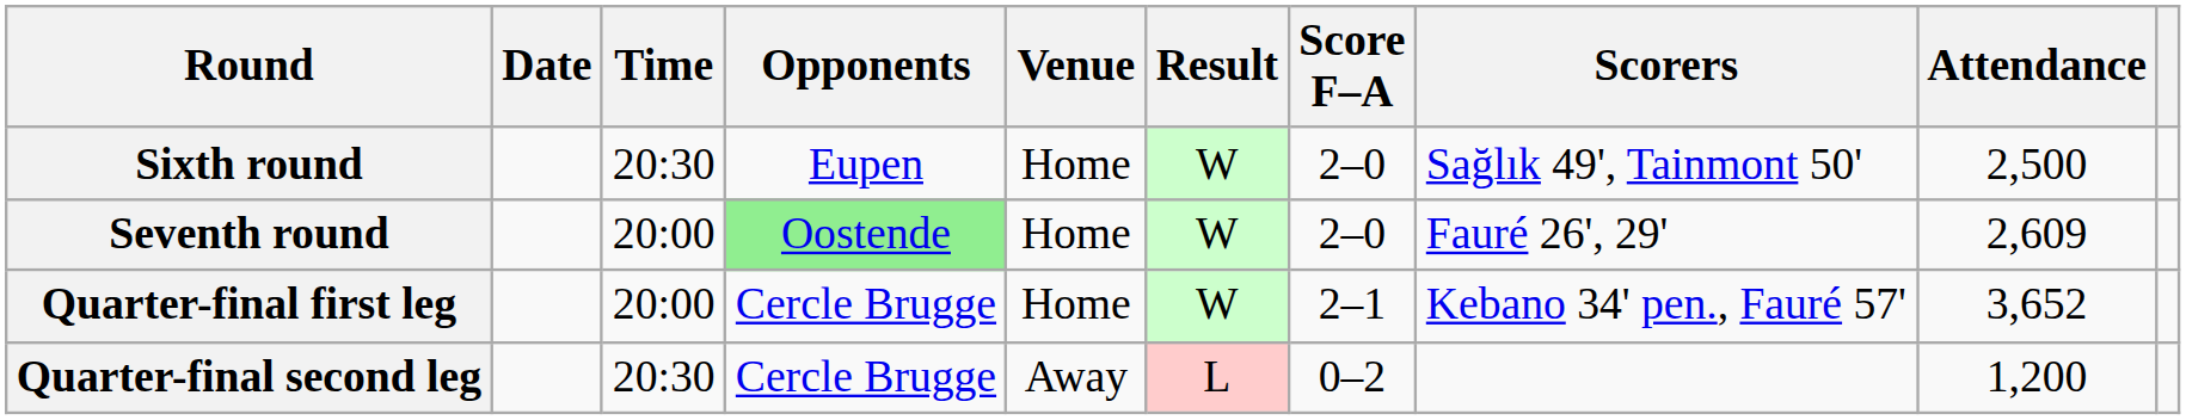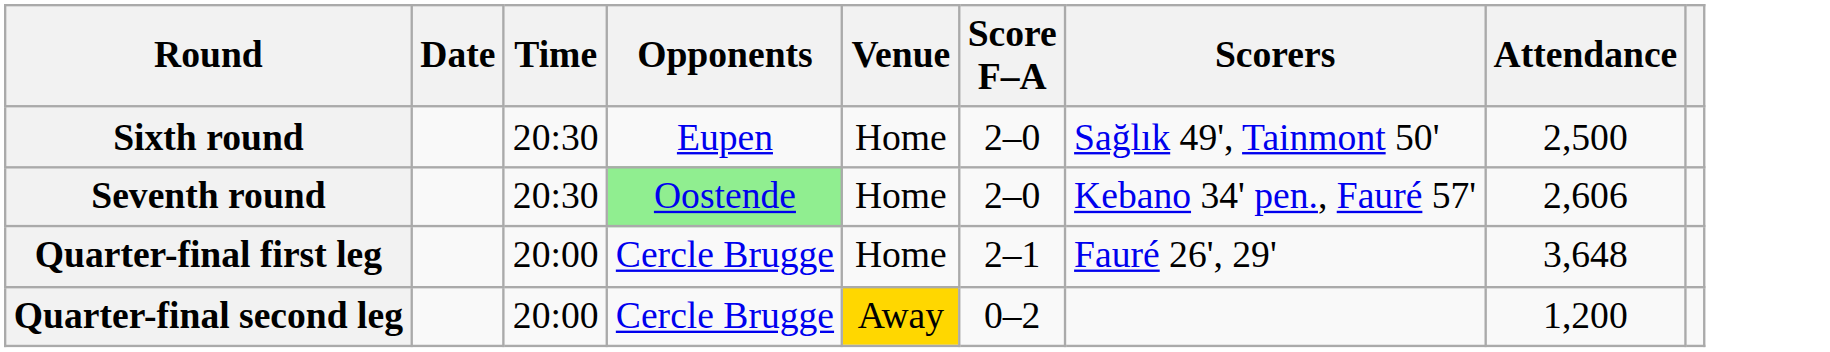 <table class="wikitable plainrowheaders sortable" style="text-align:center">
 <tr>
 <th scope="col">Round</th>
 <th scope="col">Date</th>
 <th scope="col">Time</th>
 <th scope="col">Opponents</th>
 <th scope="col">Venue</th>
-<th scope="col">Result</th>
 <th scope="col">Score<br>F–A</th>
 <th scope="col" class="unsortable">Scorers</th>
 <th scope="col">Attendance</th>
 <th scope="col" class="unsortable"></th>
 </tr>
 <tr>
 <th scope="row">Sixth round</th>
 <td></td>
 <td>20:30</td>
 <td><a href='#'>Eupen</a></td>
 <td>Home</td>
-<td style="background-color:#CCFFCC">W</td>
 <td>2–0</td>
 <td align="left"><a href='#'>Sağlık</a> 49', <a href='#'>Tainmont</a> 50'</td>
 <td>2,500</td>
 <td></td>
 </tr>
 <tr>
 <th scope="row">Seventh round</th>
 <td></td>
-<td>20:00</td>
+<td>20:30</td>
 <td style="background: lightgreen;"><a href='#'>Oostende</a></td>
 <td>Home</td>
-<td style="background-color:#CCFFCC">W</td>
 <td>2–0</td>
-<td align="left"><a href='#'>Fauré</a> 26', 29'</td>
-<td>2,609</td>
+<td align="left"><a href='#'>Kebano</a> 34' <a href='#'>pen.</a>, <a href='#'>Fauré</a> 57'</td>
+<td>2,606</td>
 <td></td>
 </tr>
 <tr>
 <th scope="row">Quarter-final first leg</th>
 <td></td>
 <td>20:00</td>
 <td><a href='#'>Cercle Brugge</a></td>
 <td>Home</td>
-<td style="background-color:#CCFFCC">W</td>
 <td>2–1</td>
-<td align="left"><a href='#'>Kebano</a> 34' <a href='#'>pen.</a>, <a href='#'>Fauré</a> 57'</td>
-<td>3,652</td>
+<td align="left"><a href='#'>Fauré</a> 26', 29'</td>
+<td>3,648</td>
 <td></td>
 </tr>
 <tr>
 <th scope="row">Quarter-final second leg</th>
 <td></td>
-<td>20:30</td>
+<td>20:00</td>
 <td><a href='#'>Cercle Brugge</a></td>
-<td>Away</td>
-<td style="background-color:#FFCCCC">L</td>
+<td style="background: gold;">Away</td>
 <td>0–2</td>
 <td align="left"></td>
 <td>1,200</td>
 <td></td>
 </tr>
 </table>
